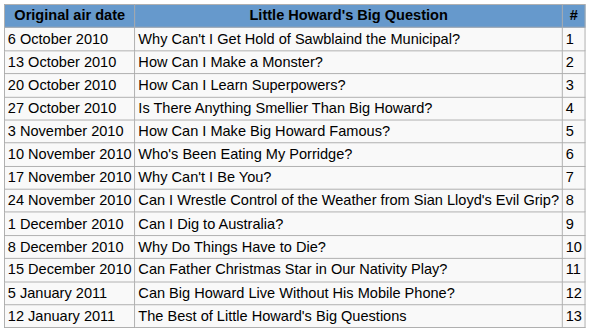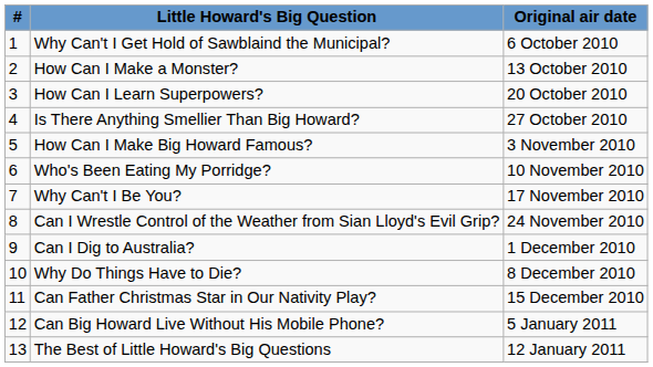 <table class="wikitable">
 <tr>
+<th style="background-color: #6699CC;">#</th>
+<th style="background-color: #6699CC;">Little Howard's Big Question</th>
 <th style="background-color: #6699CC;">Original air date</th>
-<th style="background-color: #6699CC;">Little Howard's Big Question</th>
-<th style="background-color: #6699CC;">#</th>
 </tr>
 <tr>
+<td>1</td>
+<td>Why Can't I Get Hold of Sawblaind the Municipal?</td>
 <td>6 October 2010</td>
-<td>Why Can't I Get Hold of Sawblaind the Municipal?</td>
-<td>1</td>
 </tr>
 <tr>
+<td>2</td>
+<td>How Can I Make a Monster?</td>
 <td>13 October 2010</td>
-<td>How Can I Make a Monster?</td>
-<td>2</td>
 </tr>
 <tr>
+<td>3</td>
+<td>How Can I Learn Superpowers?</td>
 <td>20 October 2010</td>
-<td>How Can I Learn Superpowers?</td>
-<td>3</td>
 </tr>
 <tr>
+<td>4</td>
+<td>Is There Anything Smellier Than Big Howard?</td>
 <td>27 October 2010</td>
-<td>Is There Anything Smellier Than Big Howard?</td>
-<td>4</td>
 </tr>
 <tr>
+<td>5</td>
+<td>How Can I Make Big Howard Famous?</td>
 <td>3 November 2010</td>
-<td>How Can I Make Big Howard Famous?</td>
-<td>5</td>
 </tr>
 <tr>
+<td>6</td>
+<td>Who's Been Eating My Porridge?</td>
 <td>10 November 2010</td>
-<td>Who's Been Eating My Porridge?</td>
-<td>6</td>
 </tr>
 <tr>
+<td>7</td>
+<td>Why Can't I Be You?</td>
 <td>17 November 2010</td>
-<td>Why Can't I Be You?</td>
-<td>7</td>
 </tr>
 <tr>
+<td>8</td>
+<td>Can I Wrestle Control of the Weather from Sian Lloyd's Evil Grip?</td>
 <td>24 November 2010</td>
-<td>Can I Wrestle Control of the Weather from Sian Lloyd's Evil Grip?</td>
-<td>8</td>
 </tr>
 <tr>
+<td>9</td>
+<td>Can I Dig to Australia?</td>
 <td>1 December 2010</td>
-<td>Can I Dig to Australia?</td>
-<td>9</td>
 </tr>
 <tr>
+<td>10</td>
+<td>Why Do Things Have to Die?</td>
 <td>8 December 2010</td>
-<td>Why Do Things Have to Die?</td>
-<td>10</td>
 </tr>
 <tr>
+<td>11</td>
+<td>Can Father Christmas Star in Our Nativity Play?</td>
 <td>15 December 2010</td>
-<td>Can Father Christmas Star in Our Nativity Play?</td>
-<td>11</td>
 </tr>
 <tr>
+<td>12</td>
+<td>Can Big Howard Live Without His Mobile Phone?</td>
 <td>5 January 2011</td>
-<td>Can Big Howard Live Without His Mobile Phone?</td>
-<td>12</td>
 </tr>
 <tr>
+<td>13</td>
+<td>The Best of Little Howard's Big Questions</td>
 <td>12 January 2011</td>
-<td>The Best of Little Howard's Big Questions</td>
-<td>13</td>
 </tr>
 </table>
